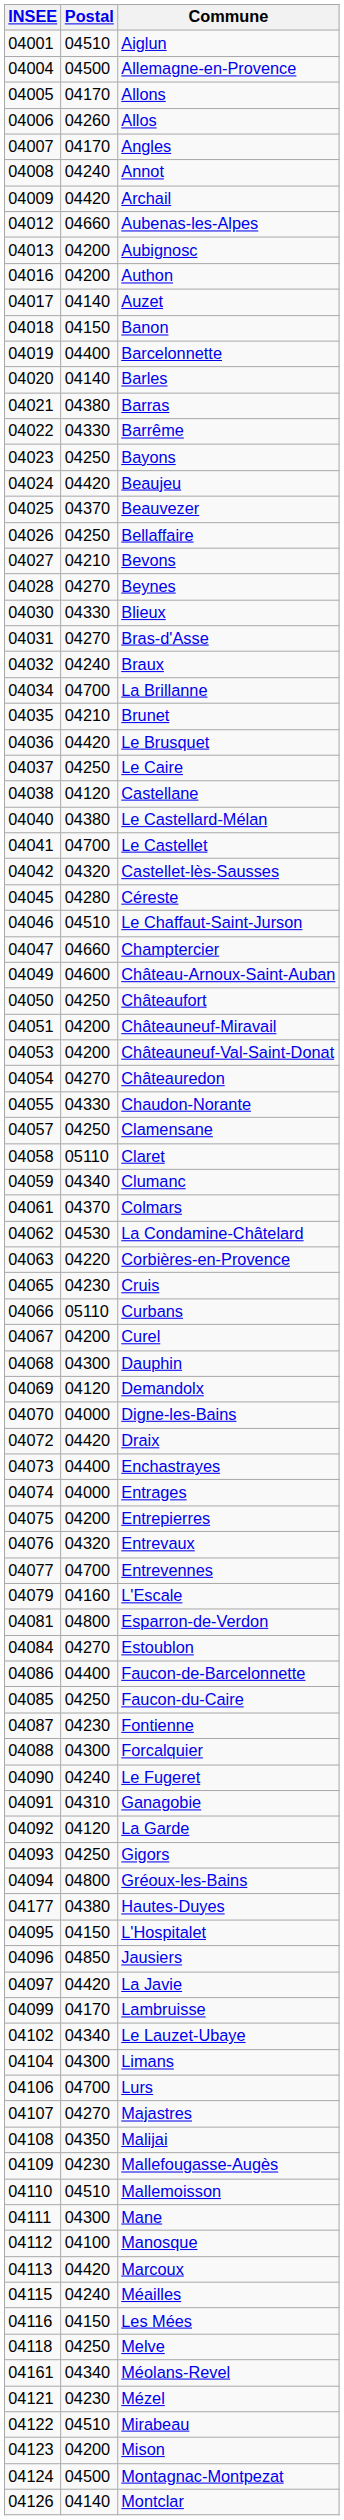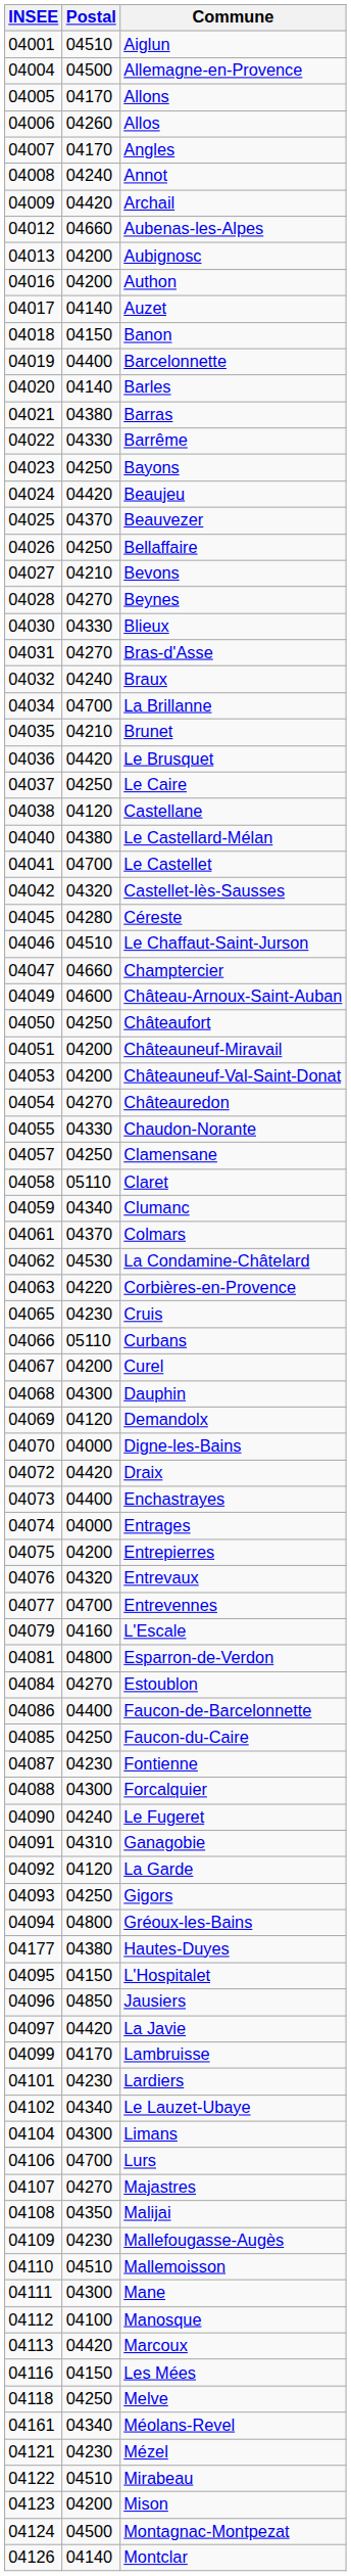 <table class="wikitable sortable">
 <tr>
 <th><a href='#'>INSEE</a></th>
 <th><a href='#'>Postal</a></th>
 <th>Commune</th>
 </tr>
 <tr>
 <td>04001</td>
 <td>04510</td>
 <td><a href='#'>Aiglun</a></td>
 </tr>
 <tr>
 <td>04004</td>
 <td>04500</td>
 <td><a href='#'>Allemagne-en-Provence</a></td>
 </tr>
 <tr>
 <td>04005</td>
 <td>04170</td>
 <td><a href='#'>Allons</a></td>
 </tr>
 <tr>
 <td>04006</td>
 <td>04260</td>
 <td><a href='#'>Allos</a></td>
 </tr>
 <tr>
 <td>04007</td>
 <td>04170</td>
 <td><a href='#'>Angles</a></td>
 </tr>
 <tr>
 <td>04008</td>
 <td>04240</td>
 <td><a href='#'>Annot</a></td>
 </tr>
 <tr>
 <td>04009</td>
 <td>04420</td>
 <td><a href='#'>Archail</a></td>
 </tr>
 <tr>
 <td>04012</td>
 <td>04660</td>
 <td><a href='#'>Aubenas-les-Alpes</a></td>
 </tr>
 <tr>
 <td>04013</td>
 <td>04200</td>
 <td><a href='#'>Aubignosc</a></td>
 </tr>
 <tr>
 <td>04016</td>
 <td>04200</td>
 <td><a href='#'>Authon</a></td>
 </tr>
 <tr>
 <td>04017</td>
 <td>04140</td>
 <td><a href='#'>Auzet</a></td>
 </tr>
 <tr>
 <td>04018</td>
 <td>04150</td>
 <td><a href='#'>Banon</a></td>
 </tr>
 <tr>
 <td>04019</td>
 <td>04400</td>
 <td><a href='#'>Barcelonnette</a></td>
 </tr>
 <tr>
 <td>04020</td>
 <td>04140</td>
 <td><a href='#'>Barles</a></td>
 </tr>
 <tr>
 <td>04021</td>
 <td>04380</td>
 <td><a href='#'>Barras</a></td>
 </tr>
 <tr>
 <td>04022</td>
 <td>04330</td>
 <td><a href='#'>Barrême</a></td>
 </tr>
 <tr>
 <td>04023</td>
 <td>04250</td>
 <td><a href='#'>Bayons</a></td>
 </tr>
 <tr>
 <td>04024</td>
 <td>04420</td>
 <td><a href='#'>Beaujeu</a></td>
 </tr>
 <tr>
 <td>04025</td>
 <td>04370</td>
 <td><a href='#'>Beauvezer</a></td>
 </tr>
 <tr>
 <td>04026</td>
 <td>04250</td>
 <td><a href='#'>Bellaffaire</a></td>
 </tr>
 <tr>
 <td>04027</td>
 <td>04210</td>
 <td><a href='#'>Bevons</a></td>
 </tr>
 <tr>
 <td>04028</td>
 <td>04270</td>
 <td><a href='#'>Beynes</a></td>
 </tr>
 <tr>
 <td>04030</td>
 <td>04330</td>
 <td><a href='#'>Blieux</a></td>
 </tr>
 <tr>
 <td>04031</td>
 <td>04270</td>
 <td><a href='#'>Bras-d'Asse</a></td>
 </tr>
 <tr>
 <td>04032</td>
 <td>04240</td>
 <td><a href='#'>Braux</a></td>
 </tr>
 <tr>
 <td>04034</td>
 <td>04700</td>
 <td><a href='#'>La Brillanne</a></td>
 </tr>
 <tr>
 <td>04035</td>
 <td>04210</td>
 <td><a href='#'>Brunet</a></td>
 </tr>
 <tr>
 <td>04036</td>
 <td>04420</td>
 <td><a href='#'>Le Brusquet</a></td>
 </tr>
 <tr>
 <td>04037</td>
 <td>04250</td>
 <td><a href='#'>Le Caire</a></td>
 </tr>
 <tr>
 <td>04038</td>
 <td>04120</td>
 <td><a href='#'>Castellane</a></td>
 </tr>
 <tr>
 <td>04040</td>
 <td>04380</td>
 <td><a href='#'>Le Castellard-Mélan</a></td>
 </tr>
 <tr>
 <td>04041</td>
 <td>04700</td>
 <td><a href='#'>Le Castellet</a></td>
 </tr>
 <tr>
 <td>04042</td>
 <td>04320</td>
 <td><a href='#'>Castellet-lès-Sausses</a></td>
 </tr>
 <tr>
 <td>04045</td>
 <td>04280</td>
 <td><a href='#'>Céreste</a></td>
 </tr>
 <tr>
 <td>04046</td>
 <td>04510</td>
 <td><a href='#'>Le Chaffaut-Saint-Jurson</a></td>
 </tr>
 <tr>
 <td>04047</td>
 <td>04660</td>
 <td><a href='#'>Champtercier</a></td>
 </tr>
 <tr>
 <td>04049</td>
 <td>04600</td>
 <td><a href='#'>Château-Arnoux-Saint-Auban</a></td>
 </tr>
 <tr>
 <td>04050</td>
 <td>04250</td>
 <td><a href='#'>Châteaufort</a></td>
 </tr>
 <tr>
 <td>04051</td>
 <td>04200</td>
 <td><a href='#'>Châteauneuf-Miravail</a></td>
 </tr>
 <tr>
 <td>04053</td>
 <td>04200</td>
 <td><a href='#'>Châteauneuf-Val-Saint-Donat</a></td>
 </tr>
 <tr>
 <td>04054</td>
 <td>04270</td>
 <td><a href='#'>Châteauredon</a></td>
 </tr>
 <tr>
 <td>04055</td>
 <td>04330</td>
 <td><a href='#'>Chaudon-Norante</a></td>
 </tr>
 <tr>
 <td>04057</td>
 <td>04250</td>
 <td><a href='#'>Clamensane</a></td>
 </tr>
 <tr>
 <td>04058</td>
 <td>05110</td>
 <td><a href='#'>Claret</a></td>
 </tr>
 <tr>
 <td>04059</td>
 <td>04340</td>
 <td><a href='#'>Clumanc</a></td>
 </tr>
 <tr>
 <td>04061</td>
 <td>04370</td>
 <td><a href='#'>Colmars</a></td>
 </tr>
 <tr>
 <td>04062</td>
 <td>04530</td>
 <td><a href='#'>La Condamine-Châtelard</a></td>
 </tr>
 <tr>
 <td>04063</td>
 <td>04220</td>
 <td><a href='#'>Corbières-en-Provence</a></td>
 </tr>
 <tr>
 <td>04065</td>
 <td>04230</td>
 <td><a href='#'>Cruis</a></td>
 </tr>
 <tr>
 <td>04066</td>
 <td>05110</td>
 <td><a href='#'>Curbans</a></td>
 </tr>
 <tr>
 <td>04067</td>
 <td>04200</td>
 <td><a href='#'>Curel</a></td>
 </tr>
 <tr>
 <td>04068</td>
 <td>04300</td>
 <td><a href='#'>Dauphin</a></td>
 </tr>
 <tr>
 <td>04069</td>
 <td>04120</td>
 <td><a href='#'>Demandolx</a></td>
 </tr>
 <tr>
 <td>04070</td>
 <td>04000</td>
 <td><a href='#'>Digne-les-Bains</a></td>
 </tr>
 <tr>
 <td>04072</td>
 <td>04420</td>
 <td><a href='#'>Draix</a></td>
 </tr>
 <tr>
 <td>04073</td>
 <td>04400</td>
 <td><a href='#'>Enchastrayes</a></td>
 </tr>
 <tr>
 <td>04074</td>
 <td>04000</td>
 <td><a href='#'>Entrages</a></td>
 </tr>
 <tr>
 <td>04075</td>
 <td>04200</td>
 <td><a href='#'>Entrepierres</a></td>
 </tr>
 <tr>
 <td>04076</td>
 <td>04320</td>
 <td><a href='#'>Entrevaux</a></td>
 </tr>
 <tr>
 <td>04077</td>
 <td>04700</td>
 <td><a href='#'>Entrevennes</a></td>
 </tr>
 <tr>
 <td>04079</td>
 <td>04160</td>
 <td><a href='#'>L'Escale</a></td>
 </tr>
 <tr>
 <td>04081</td>
 <td>04800</td>
 <td><a href='#'>Esparron-de-Verdon</a></td>
 </tr>
 <tr>
 <td>04084</td>
 <td>04270</td>
 <td><a href='#'>Estoublon</a></td>
 </tr>
 <tr>
 <td>04086</td>
 <td>04400</td>
 <td><a href='#'>Faucon-de-Barcelonnette</a></td>
 </tr>
 <tr>
 <td>04085</td>
 <td>04250</td>
 <td><a href='#'>Faucon-du-Caire</a></td>
 </tr>
 <tr>
 <td>04087</td>
 <td>04230</td>
 <td><a href='#'>Fontienne</a></td>
 </tr>
 <tr>
 <td>04088</td>
 <td>04300</td>
 <td><a href='#'>Forcalquier</a></td>
 </tr>
 <tr>
 <td>04090</td>
 <td>04240</td>
 <td><a href='#'>Le Fugeret</a></td>
 </tr>
 <tr>
 <td>04091</td>
 <td>04310</td>
 <td><a href='#'>Ganagobie</a></td>
 </tr>
 <tr>
 <td>04092</td>
 <td>04120</td>
 <td><a href='#'>La Garde</a></td>
 </tr>
 <tr>
 <td>04093</td>
 <td>04250</td>
 <td><a href='#'>Gigors</a></td>
 </tr>
 <tr>
 <td>04094</td>
 <td>04800</td>
 <td><a href='#'>Gréoux-les-Bains</a></td>
 </tr>
 <tr>
 <td>04177</td>
 <td>04380</td>
 <td><a href='#'>Hautes-Duyes</a></td>
 </tr>
 <tr>
 <td>04095</td>
 <td>04150</td>
 <td><a href='#'>L'Hospitalet</a></td>
 </tr>
 <tr>
 <td>04096</td>
 <td>04850</td>
 <td><a href='#'>Jausiers</a></td>
 </tr>
 <tr>
 <td>04097</td>
 <td>04420</td>
 <td><a href='#'>La Javie</a></td>
 </tr>
 <tr>
 <td>04099</td>
 <td>04170</td>
 <td><a href='#'>Lambruisse</a></td>
 </tr>
 <tr>
+<td>04101</td>
+<td>04230</td>
+<td><a href='#'>Lardiers</a></td>
+</tr>
+<tr>
 <td>04102</td>
 <td>04340</td>
 <td><a href='#'>Le Lauzet-Ubaye</a></td>
 </tr>
 <tr>
 <td>04104</td>
 <td>04300</td>
 <td><a href='#'>Limans</a></td>
 </tr>
 <tr>
 <td>04106</td>
 <td>04700</td>
 <td><a href='#'>Lurs</a></td>
 </tr>
 <tr>
 <td>04107</td>
 <td>04270</td>
 <td><a href='#'>Majastres</a></td>
 </tr>
 <tr>
 <td>04108</td>
 <td>04350</td>
 <td><a href='#'>Malijai</a></td>
 </tr>
 <tr>
 <td>04109</td>
 <td>04230</td>
 <td><a href='#'>Mallefougasse-Augès</a></td>
 </tr>
 <tr>
 <td>04110</td>
 <td>04510</td>
 <td><a href='#'>Mallemoisson</a></td>
 </tr>
 <tr>
 <td>04111</td>
 <td>04300</td>
 <td><a href='#'>Mane</a></td>
 </tr>
 <tr>
 <td>04112</td>
 <td>04100</td>
 <td><a href='#'>Manosque</a></td>
 </tr>
 <tr>
 <td>04113</td>
 <td>04420</td>
 <td><a href='#'>Marcoux</a></td>
 </tr>
 <tr>
-<td>04115</td>
-<td>04240</td>
-<td><a href='#'>Méailles</a></td>
-</tr>
-<tr>
 <td>04116</td>
 <td>04150</td>
 <td><a href='#'>Les Mées</a></td>
 </tr>
 <tr>
 <td>04118</td>
 <td>04250</td>
 <td><a href='#'>Melve</a></td>
 </tr>
 <tr>
 <td>04161</td>
 <td>04340</td>
 <td><a href='#'>Méolans-Revel</a></td>
 </tr>
 <tr>
 <td>04121</td>
 <td>04230</td>
 <td><a href='#'>Mézel</a></td>
 </tr>
 <tr>
 <td>04122</td>
 <td>04510</td>
 <td><a href='#'>Mirabeau</a></td>
 </tr>
 <tr>
 <td>04123</td>
 <td>04200</td>
 <td><a href='#'>Mison</a></td>
 </tr>
 <tr>
 <td>04124</td>
 <td>04500</td>
 <td><a href='#'>Montagnac-Montpezat</a></td>
 </tr>
 <tr>
 <td>04126</td>
 <td>04140</td>
 <td><a href='#'>Montclar</a></td>
 </tr>
 </table>
